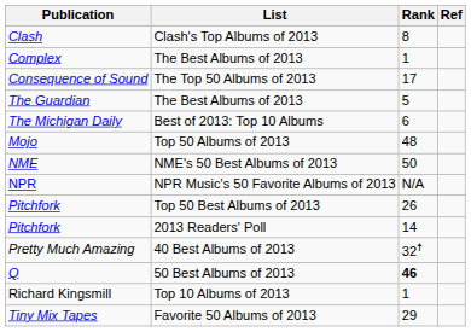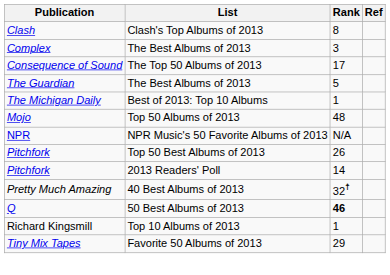 <table class="wikitable">
 <tr>
 <th>Publication</th>
 <th>List</th>
 <th>Rank</th>
 <th>Ref</th>
 </tr>
 <tr>
 <td><em><a href='#'>Clash</a></em></td>
 <td>Clash's Top Albums of 2013</td>
 <td>8</td>
 <td></td>
 </tr>
 <tr>
 <td><a href='#'><em>Complex</em></a></td>
 <td>The Best Albums of 2013</td>
-<td>1</td>
+<td>3</td>
 <td></td>
 </tr>
 <tr>
 <td><em><a href='#'>Consequence of Sound</a></em></td>
 <td>The Top 50 Albums of 2013</td>
 <td>17</td>
 <td></td>
 </tr>
 <tr>
 <td><em><a href='#'>The Guardian</a></em></td>
 <td>The Best Albums of 2013</td>
 <td>5</td>
 <td></td>
 </tr>
 <tr>
 <td><em><a href='#'>The Michigan Daily</a></em></td>
 <td>Best of 2013: Top 10 Albums</td>
-<td>6</td>
+<td>1</td>
 <td></td>
 </tr>
 <tr>
 <td><em><a href='#'>Mojo</a></em></td>
 <td>Top 50 Albums of 2013</td>
 <td>48</td>
-<td></td>
-</tr>
-<tr>
-<td><em><a href='#'>NME</a></em></td>
-<td>NME's 50 Best Albums of 2013</td>
-<td>50</td>
 <td></td>
 </tr>
 <tr>
 <td><a href='#'>NPR</a></td>
 <td>NPR Music's 50 Favorite Albums of 2013</td>
 <td>N/A</td>
 <td></td>
 </tr>
 <tr>
 <td><em><a href='#'>Pitchfork</a></em></td>
 <td>Top 50 Best Albums of 2013</td>
 <td>26</td>
 <td></td>
 </tr>
 <tr>
 <td><em><a href='#'>Pitchfork</a></em></td>
 <td>2013 Readers' Poll</td>
 <td>14</td>
 <td></td>
 </tr>
 <tr>
 <td><em>Pretty Much Amazing</em></td>
 <td>40 Best Albums of 2013</td>
 <td>32<sup>☨</sup></td>
 <td></td>
 </tr>
 <tr>
 <td><em><a href='#'>Q</a></em></td>
 <td>50 Best Albums of 2013</td>
 <td><strong>46</strong></td>
 <td></td>
 </tr>
 <tr>
 <td>Richard Kingsmill</td>
 <td>Top 10 Albums of 2013</td>
 <td>1</td>
 <td></td>
 </tr>
 <tr>
 <td><em><a href='#'>Tiny Mix Tapes</a></em></td>
 <td>Favorite 50 Albums of 2013</td>
 <td>29</td>
 <td></td>
 </tr>
 </table>
